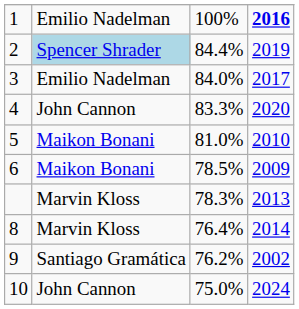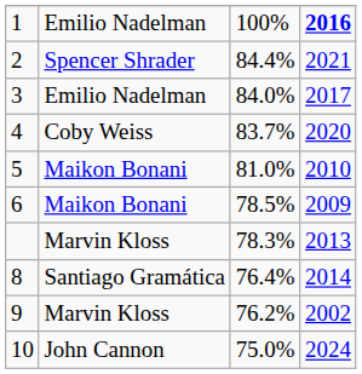 <table class="wikitable">
 <tr>
 </tr>
 <tr>
 <td>1</td>
 <td>Emilio Nadelman</td>
 <td><abbr>100%</abbr></td>
 <td><strong><a href='#'>2016</a></strong></td>
 </tr>
 <tr>
 <td>2</td>
-<td style="background: lightblue;"><a href='#'>Spencer Shrader</a></td>
+<td><a href='#'>Spencer Shrader</a></td>
 <td><abbr>84.4%</abbr></td>
-<td><a href='#'>2019</a></td>
+<td><a href='#'>2021</a></td>
 </tr>
 <tr>
 <td>3</td>
 <td>Emilio Nadelman</td>
 <td><abbr>84.0%</abbr></td>
 <td><a href='#'>2017</a></td>
 </tr>
 <tr>
 <td>4</td>
-<td>John Cannon</td>
-<td><abbr>83.3%</abbr></td>
+<td>Coby Weiss</td>
+<td><abbr>83.7%</abbr></td>
 <td><a href='#'>2020</a></td>
 </tr>
 <tr>
 <td>5</td>
 <td><a href='#'>Maikon Bonani</a></td>
 <td><abbr>81.0%</abbr></td>
 <td><a href='#'>2010</a></td>
 </tr>
 <tr>
 <td>6</td>
 <td><a href='#'>Maikon Bonani</a></td>
 <td><abbr>78.5%</abbr></td>
 <td><a href='#'>2009</a></td>
 </tr>
 <tr>
 <td></td>
 <td>Marvin Kloss</td>
 <td><abbr>78.3%</abbr></td>
 <td><a href='#'>2013</a></td>
 </tr>
 <tr>
 <td>8</td>
-<td>Marvin Kloss</td>
+<td>Santiago Gramática</td>
 <td><abbr>76.4%</abbr></td>
 <td><a href='#'>2014</a></td>
 </tr>
 <tr>
 <td>9</td>
-<td>Santiago Gramática</td>
+<td>Marvin Kloss</td>
 <td><abbr>76.2%</abbr></td>
 <td><a href='#'>2002</a></td>
 </tr>
 <tr>
 <td>10</td>
 <td>John Cannon</td>
 <td><abbr>75.0%</abbr></td>
 <td><a href='#'>2024</a></td>
 </tr>
 </table>
